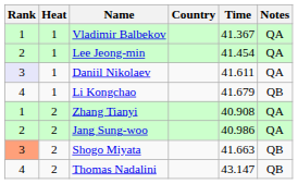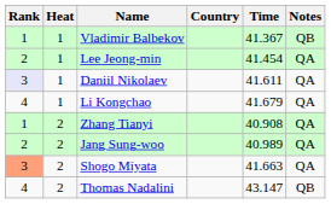 <table class="wikitable sortable" style="text-align:center">
 <tr>
 <th>Rank</th>
 <th>Heat</th>
 <th>Name</th>
 <th>Country</th>
 <th>Time</th>
 <th>Notes</th>
 </tr>
 <tr bgcolor=ccffcc>
 <td>1</td>
 <td>1</td>
 <td align=left><a href='#'>Vladimir Balbekov</a></td>
 <td align=left></td>
 <td>41.367</td>
-<td>QA</td>
+<td>QB</td>
 </tr>
 <tr bgcolor=ccffcc>
 <td>2</td>
 <td>1</td>
 <td align=left><a href='#'>Lee Jeong-min</a></td>
 <td align=left></td>
 <td>41.454</td>
 <td>QA</td>
 </tr>
 <tr>
 <td style="background: lavender;">3</td>
 <td>1</td>
 <td align=left><a href='#'>Daniil Nikolaev</a></td>
 <td align=left></td>
 <td>41.611</td>
 <td>QA</td>
 </tr>
 <tr>
 <td>4</td>
 <td>1</td>
 <td align=left><a href='#'>Li Kongchao</a></td>
 <td align=left></td>
 <td>41.679</td>
-<td>QB</td>
+<td>QA</td>
 </tr>
 <tr bgcolor=ccffcc>
 <td>1</td>
 <td>2</td>
 <td align=left><a href='#'>Zhang Tianyi</a></td>
 <td align=left></td>
 <td>40.908</td>
 <td>QA</td>
 </tr>
 <tr bgcolor=ccffcc>
 <td>2</td>
 <td>2</td>
 <td align=left><a href='#'>Jang Sung-woo</a></td>
 <td align=left></td>
-<td>40.986</td>
+<td>40.989</td>
 <td>QA</td>
 </tr>
 <tr>
 <td style="background: lightsalmon;">3</td>
 <td>2</td>
 <td align=left><a href='#'>Shogo Miyata</a></td>
 <td align=left></td>
 <td>41.663</td>
-<td>QB</td>
+<td>QA</td>
 </tr>
 <tr>
 <td>4</td>
 <td>2</td>
 <td align=left><a href='#'>Thomas Nadalini</a></td>
 <td align=left></td>
 <td>43.147</td>
 <td>QB</td>
 </tr>
 </table>
